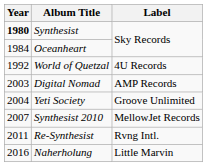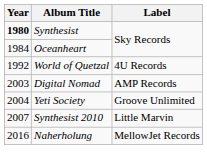 <table class="wikitable">
 <tr>
 <th>Year</th>
 <th>Album Title</th>
 <th>Label</th>
 </tr>
 <tr>
 <td><strong>1980</strong></td>
 <td><em>Synthesist</em></td>
 <td rowspan="2" scope="row">Sky Records</td>
 </tr>
 <tr>
 <td>1984</td>
 <td><em>Oceanheart</em></td>
 </tr>
 <tr>
 <td>1992</td>
 <td><em>World of Quetzal</em></td>
 <td>4U Records</td>
 </tr>
 <tr>
 <td>2003</td>
 <td><em>Digital Nomad</em></td>
 <td>AMP Records</td>
 </tr>
 <tr>
 <td>2004</td>
 <td><em>Yeti Society</em></td>
 <td>Groove Unlimited</td>
 </tr>
 <tr>
 <td>2007</td>
 <td><em>Synthesist 2010</em></td>
-<td>MellowJet Records</td>
-</tr>
-<tr>
-<td>2011</td>
-<td><em>Re-Synthesist</em></td>
-<td>Rvng Intl.</td>
+<td>Little Marvin</td>
 </tr>
 <tr>
 <td>2016</td>
 <td><em>Naherholung</em></td>
-<td>Little Marvin</td>
+<td>MellowJet Records</td>
 </tr>
 </table>
